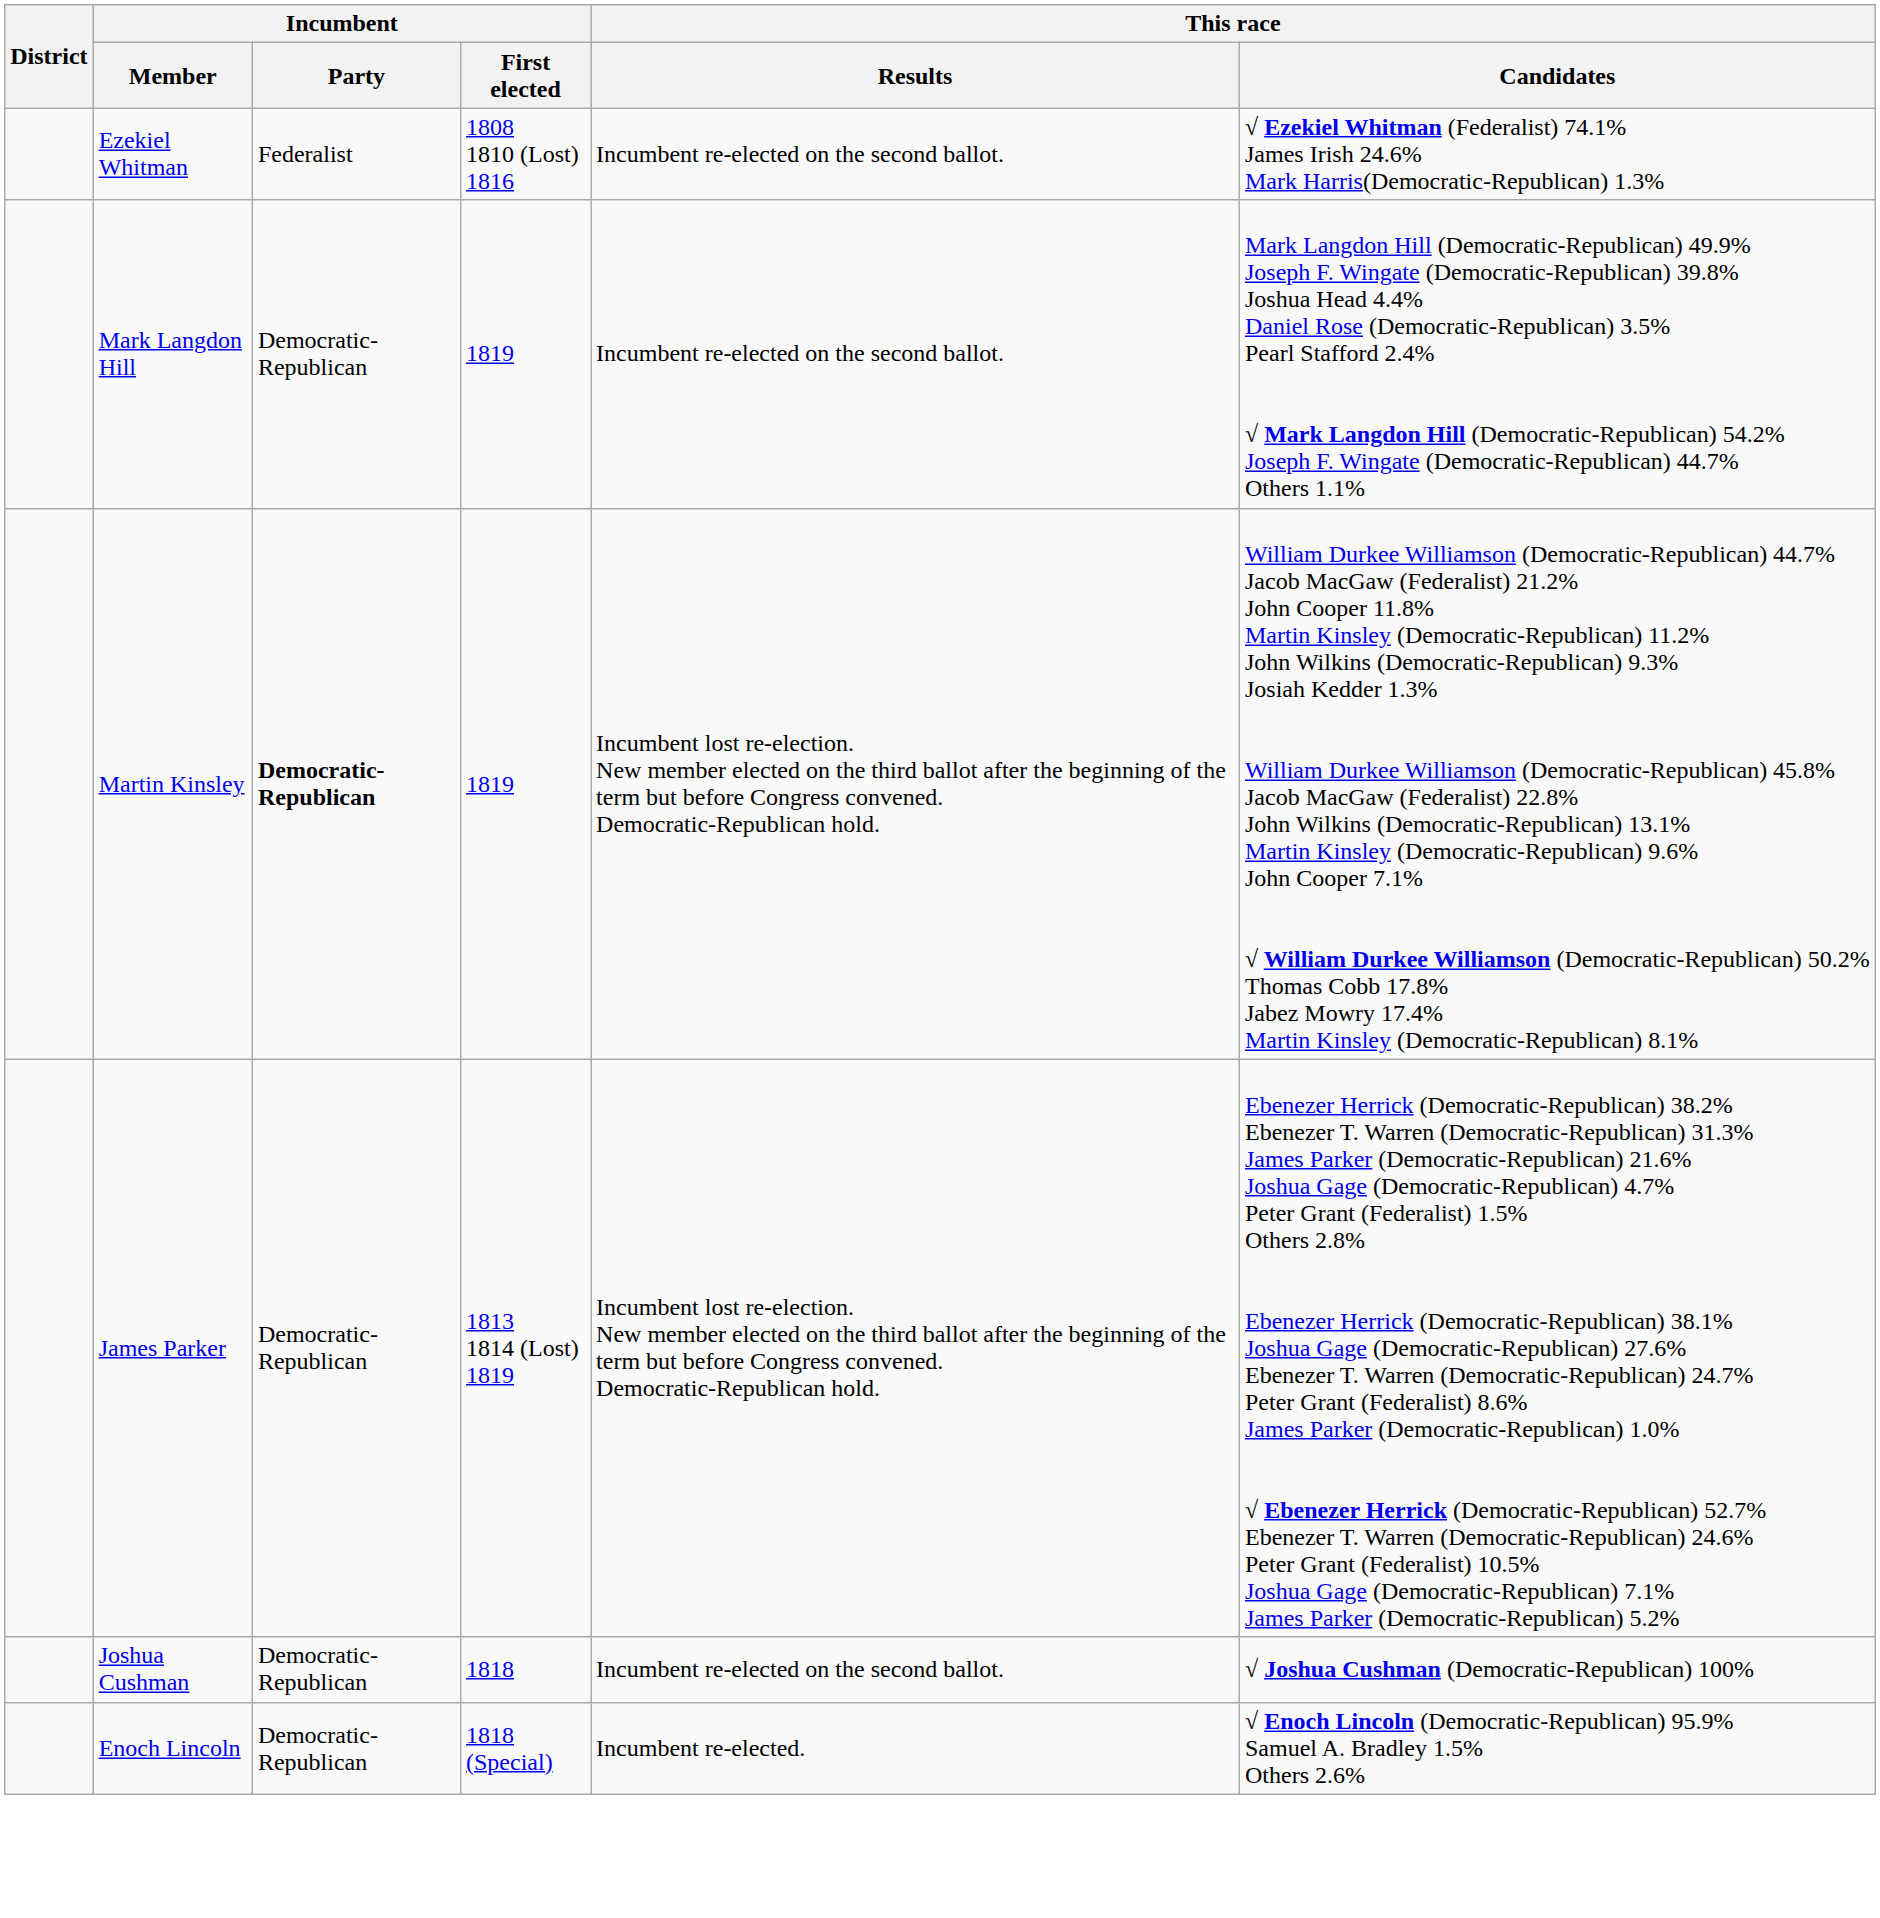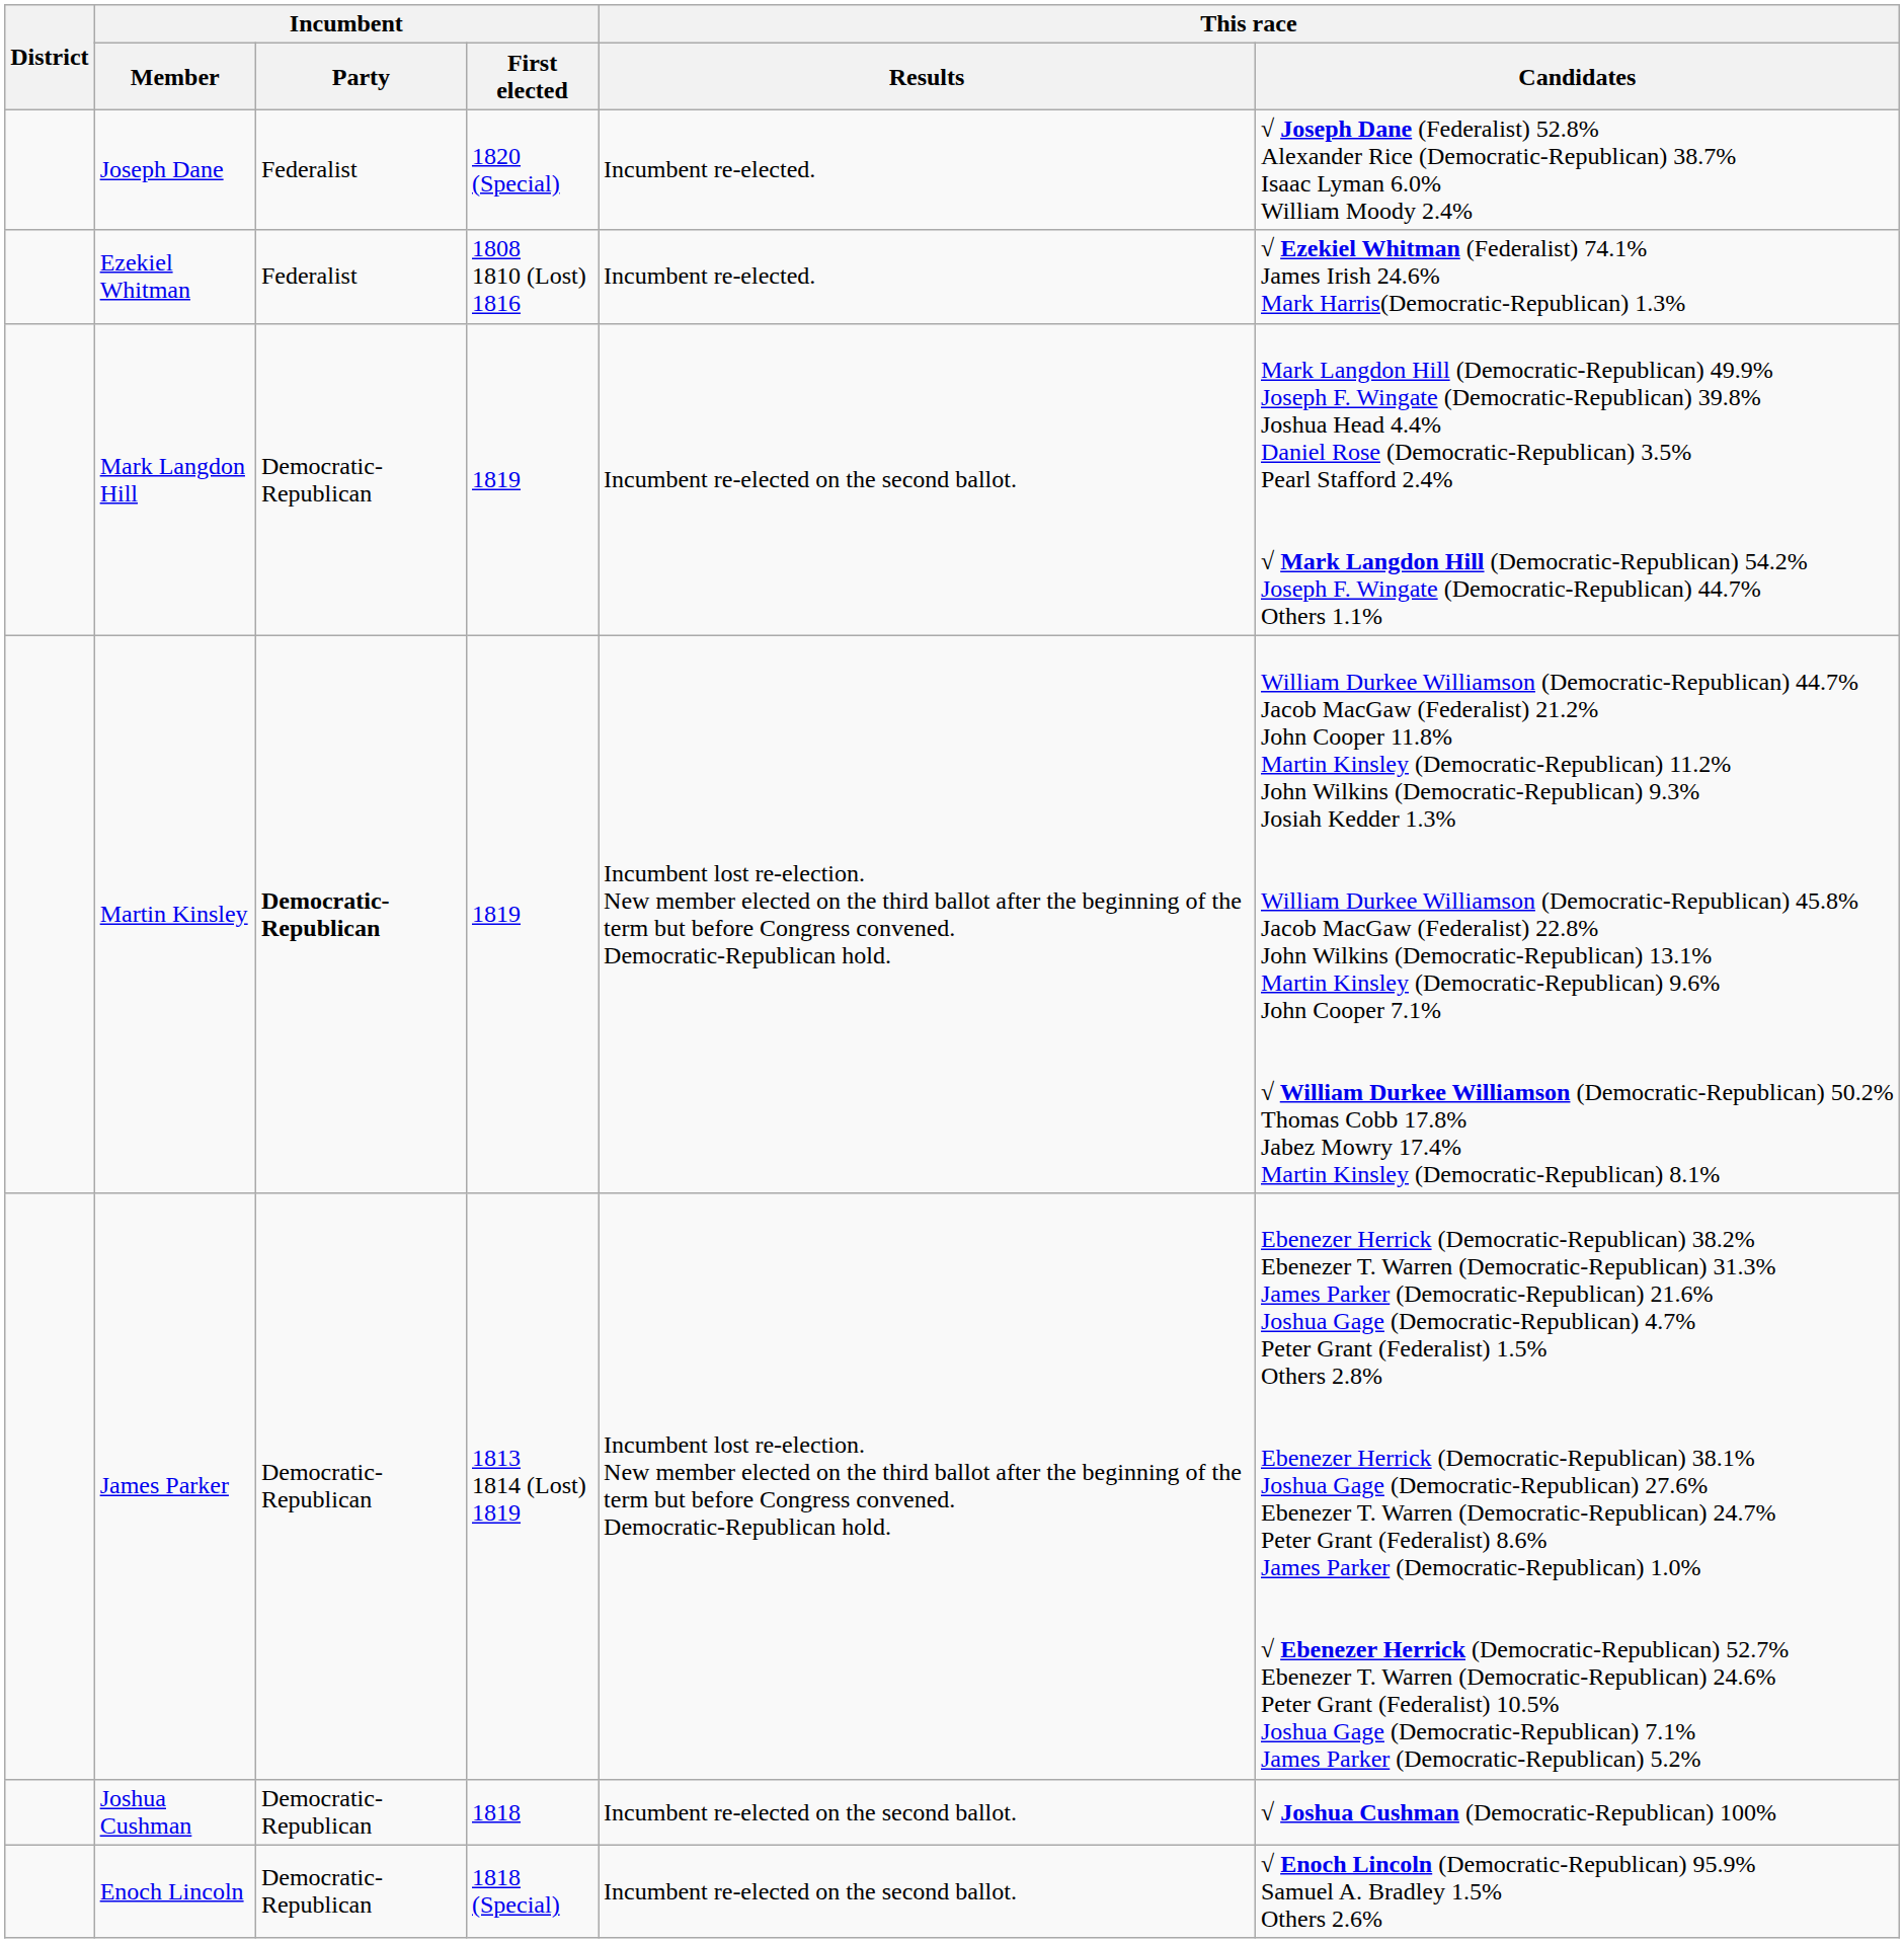 <table class=wikitable>
 <tr>
 <th rowspan=2>District</th>
 <th colspan=3>Incumbent</th>
 <th colspan=2>This race</th>
 </tr>
 <tr>
 <th>Member</th>
 <th>Party</th>
 <th>First elected</th>
 <th>Results</th>
 <th>Candidates</th>
 </tr>
 <tr>
 <td></td>
+<td><a href='#'>Joseph Dane</a></td>
+<td>Federalist</td>
+<td><a href='#'>1820 (Special)</a></td>
+<td>Incumbent re-elected.</td>
+<td nowrap><strong>√ <a href='#'>Joseph Dane</a></strong> (Federalist) 52.8%<br>Alexander Rice (Democratic-Republican) 38.7%<br>Isaac Lyman 6.0%<br>William Moody 2.4%</td>
+</tr>
+<tr>
+<td></td>
 <td><a href='#'>Ezekiel Whitman</a><br></td>
 <td>Federalist</td>
 <td><a href='#'>1808</a><br>1810 (Lost)<br><a href='#'>1816</a></td>
-<td>Incumbent re-elected on the second ballot.</td>
+<td>Incumbent re-elected.</td>
 <td nowrap><strong>√ <a href='#'>Ezekiel Whitman</a></strong> (Federalist) 74.1%<br>James Irish 24.6%<br><a href='#'>Mark Harris</a>(Democratic-Republican) 1.3%</td>
 </tr>
 <tr>
 <td></td>
 <td><a href='#'>Mark Langdon Hill</a><br></td>
 <td>Democratic-Republican</td>
 <td><a href='#'>1819</a></td>
 <td>Incumbent re-elected on the second ballot.</td>
 <td nowrap><strong></strong><br><a href='#'>Mark Langdon Hill</a> (Democratic-Republican) 49.9%<br><a href='#'>Joseph F. Wingate</a> (Democratic-Republican) 39.8%<br>Joshua Head 4.4%<br><a href='#'>Daniel Rose</a> (Democratic-Republican) 3.5%<br>Pearl Stafford 2.4%<br><br><strong></strong><br><strong>√ <a href='#'>Mark Langdon Hill</a></strong> (Democratic-Republican) 54.2%<br><a href='#'>Joseph F. Wingate</a> (Democratic-Republican) 44.7%<br>Others 1.1%</td>
 </tr>
 <tr>
 <td></td>
 <td><a href='#'>Martin Kinsley</a><br></td>
 <td><strong>Democratic-Republican</strong></td>
 <td><a href='#'>1819</a></td>
 <td>Incumbent lost re-election.<br>New member elected on the third ballot after the beginning of the term but before Congress convened.<br>Democratic-Republican hold.</td>
 <td nowrap><strong></strong><br><a href='#'>William Durkee Williamson</a> (Democratic-Republican) 44.7%<br>Jacob MacGaw (Federalist) 21.2%<br>John Cooper 11.8%<br><a href='#'>Martin Kinsley</a> (Democratic-Republican) 11.2%<br>John Wilkins (Democratic-Republican) 9.3%<br>Josiah Kedder 1.3%<br><br><strong></strong><br><a href='#'>William Durkee Williamson</a> (Democratic-Republican) 45.8%<br>Jacob MacGaw (Federalist) 22.8%<br>John Wilkins (Democratic-Republican) 13.1%<br><a href='#'>Martin Kinsley</a> (Democratic-Republican) 9.6%<br>John Cooper 7.1%<br><br><strong></strong><br><strong>√ <a href='#'>William Durkee Williamson</a></strong> (Democratic-Republican) 50.2%<br>Thomas Cobb 17.8%<br>Jabez Mowry 17.4%<br><a href='#'>Martin Kinsley</a> (Democratic-Republican) 8.1%</td>
 </tr>
 <tr>
 <td></td>
 <td><a href='#'>James Parker</a><br></td>
 <td>Democratic-Republican</td>
 <td><a href='#'>1813</a><br>1814 (Lost)<br><a href='#'>1819</a></td>
 <td>Incumbent lost re-election.<br>New member elected on the third ballot after the beginning of the term but before Congress convened.<br>Democratic-Republican hold.</td>
 <td nowrap><strong></strong><br><a href='#'>Ebenezer Herrick</a> (Democratic-Republican) 38.2%<br>Ebenezer T. Warren (Democratic-Republican) 31.3%<br><a href='#'>James Parker</a> (Democratic-Republican) 21.6%<br><a href='#'>Joshua Gage</a> (Democratic-Republican) 4.7%<br>Peter Grant (Federalist) 1.5%<br>Others 2.8%<br><br><strong></strong><br><a href='#'>Ebenezer Herrick</a> (Democratic-Republican) 38.1%<br><a href='#'>Joshua Gage</a> (Democratic-Republican) 27.6%<br>Ebenezer T. Warren (Democratic-Republican) 24.7%<br>Peter Grant (Federalist) 8.6%<br><a href='#'>James Parker</a> (Democratic-Republican) 1.0%<br><br><strong></strong><br><strong>√ <a href='#'>Ebenezer Herrick</a></strong> (Democratic-Republican) 52.7%<br>Ebenezer T. Warren (Democratic-Republican) 24.6%<br>Peter Grant (Federalist) 10.5%<br><a href='#'>Joshua Gage</a> (Democratic-Republican) 7.1%<br><a href='#'>James Parker</a> (Democratic-Republican) 5.2%</td>
 </tr>
 <tr>
 <td></td>
 <td><a href='#'>Joshua Cushman</a><br></td>
 <td>Democratic-Republican</td>
 <td><a href='#'>1818</a></td>
 <td>Incumbent re-elected on the second ballot.</td>
 <td nowrap><strong>√ <a href='#'>Joshua Cushman</a></strong> (Democratic-Republican) 100%</td>
 </tr>
 <tr>
 <td></td>
 <td><a href='#'>Enoch Lincoln</a><br></td>
 <td>Democratic-Republican</td>
 <td><a href='#'>1818 (Special)</a></td>
-<td>Incumbent re-elected.</td>
+<td>Incumbent re-elected on the second ballot.</td>
 <td nowrap><strong>√ <a href='#'>Enoch Lincoln</a></strong> (Democratic-Republican) 95.9%<br>Samuel A. Bradley 1.5%<br>Others 2.6%</td>
 </tr>
 </table>
